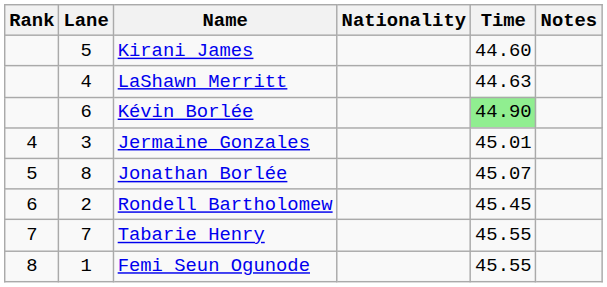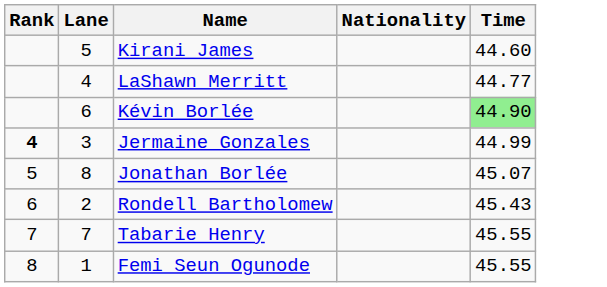 <table class="wikitable sortable" style="text-align:center">
 <tr>
 <th>Rank</th>
 <th>Lane</th>
 <th>Name</th>
 <th>Nationality</th>
 <th>Time</th>
-<th>Notes</th>
 </tr>
 <tr>
 <td></td>
 <td>5</td>
 <td align=left><a href='#'>Kirani James</a></td>
 <td align=left></td>
 <td>44.60</td>
-<td></td>
 </tr>
 <tr>
 <td></td>
 <td>4</td>
 <td align=left><a href='#'>LaShawn Merritt</a></td>
 <td align=left></td>
-<td>44.63</td>
-<td></td>
+<td>44.77</td>
 </tr>
 <tr>
 <td></td>
 <td>6</td>
 <td align=left><a href='#'>Kévin Borlée</a></td>
 <td align=left></td>
 <td style="background: lightgreen;">44.90</td>
-<td></td>
 </tr>
 <tr>
-<td>4</td>
+<td><strong>4</strong></td>
 <td>3</td>
 <td align=left><a href='#'>Jermaine Gonzales</a></td>
 <td align=left></td>
-<td>45.01</td>
-<td></td>
+<td>44.99</td>
 </tr>
 <tr>
 <td>5</td>
 <td>8</td>
 <td align=left><a href='#'>Jonathan Borlée</a></td>
 <td align=left></td>
 <td>45.07</td>
-<td></td>
 </tr>
 <tr>
 <td>6</td>
 <td>2</td>
 <td align=left><a href='#'>Rondell Bartholomew</a></td>
 <td align=left></td>
-<td>45.45</td>
-<td></td>
+<td>45.43</td>
 </tr>
 <tr>
 <td>7</td>
 <td>7</td>
 <td align=left><a href='#'>Tabarie Henry</a></td>
 <td align=left></td>
 <td>45.55</td>
-<td></td>
 </tr>
 <tr>
 <td>8</td>
 <td>1</td>
 <td align=left><a href='#'>Femi Seun Ogunode</a></td>
 <td align=left></td>
 <td>45.55</td>
-<td></td>
 </tr>
 </table>
